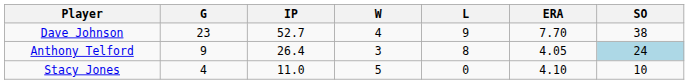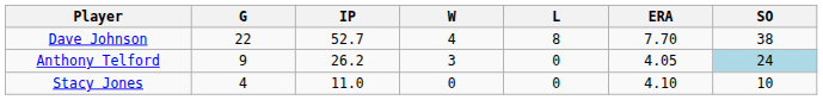 <table class="wikitable sortable">
 <tr>
 <th bgcolor="#DDDDFF" width="16%">Player</th>
 <th bgcolor="#DDDDFF" width="9%">G</th>
 <th bgcolor="#DDDDFF" width="9%">IP</th>
 <th bgcolor="#DDDDFF" width="9%">W</th>
 <th bgcolor="#DDDDFF" width="9%">L</th>
 <th bgcolor="#DDDDFF" width="9%">ERA</th>
 <th bgcolor="#DDDDFF" width="9%">SO</th>
 </tr>
 <tr align="center">
 <td><a href='#'>Dave Johnson</a></td>
-<td>23</td>
+<td>22</td>
 <td>52.7</td>
 <td>4</td>
-<td>9</td>
+<td>8</td>
 <td>7.70</td>
 <td>38</td>
 </tr>
 <tr align=center>
 <td><a href='#'>Anthony Telford</a></td>
 <td>9</td>
-<td>26.4</td>
+<td>26.2</td>
 <td>3</td>
-<td>8</td>
+<td>0</td>
 <td>4.05</td>
 <td style="background: lightblue;">24</td>
 </tr>
 <tr align=center>
 <td><a href='#'>Stacy Jones</a></td>
 <td>4</td>
 <td>11.0</td>
-<td>5</td>
+<td>0</td>
 <td>0</td>
 <td>4.10</td>
 <td>10</td>
 </tr>
 </table>
